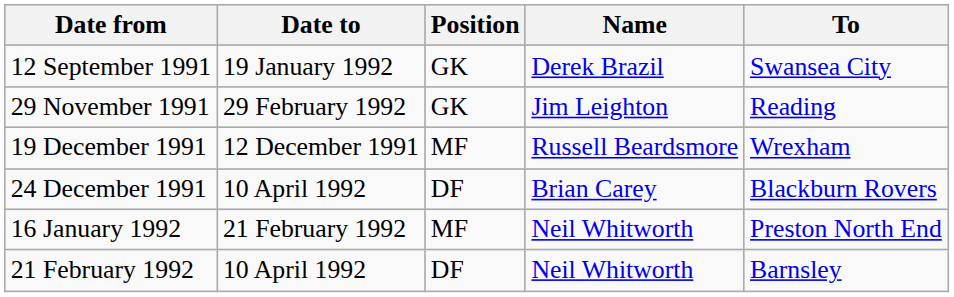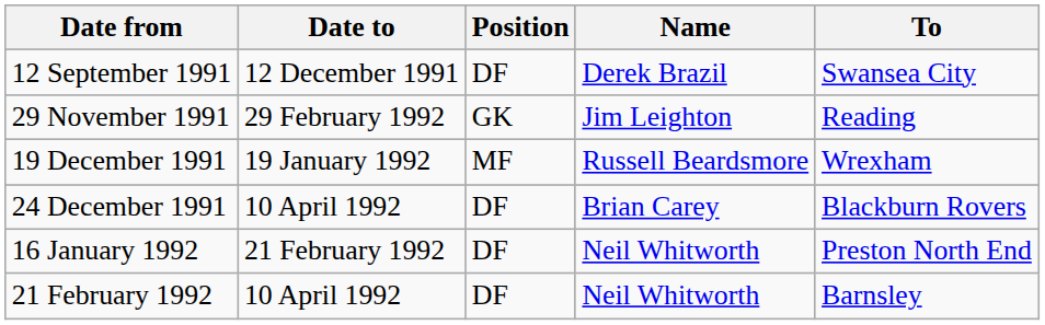 <table class="wikitable">
 <tr>
 <th>Date from</th>
 <th>Date to</th>
 <th>Position</th>
 <th>Name</th>
 <th>To</th>
 </tr>
 <tr>
 <td>12 September 1991</td>
-<td>19 January 1992</td>
-<td>GK</td>
+<td>12 December 1991</td>
+<td>DF</td>
 <td> <a href='#'>Derek Brazil</a></td>
 <td> <a href='#'>Swansea City</a></td>
 </tr>
 <tr>
 <td>29 November 1991</td>
 <td>29 February 1992</td>
 <td>GK</td>
 <td> <a href='#'>Jim Leighton</a></td>
 <td> <a href='#'>Reading</a></td>
 </tr>
 <tr>
 <td>19 December 1991</td>
-<td>12 December 1991</td>
+<td>19 January 1992</td>
 <td>MF</td>
 <td> <a href='#'>Russell Beardsmore</a></td>
 <td> <a href='#'>Wrexham</a></td>
 </tr>
 <tr>
 <td>24 December 1991</td>
 <td>10 April 1992</td>
 <td>DF</td>
 <td> <a href='#'>Brian Carey</a></td>
 <td> <a href='#'>Blackburn Rovers</a></td>
 </tr>
 <tr>
 <td>16 January 1992</td>
 <td>21 February 1992</td>
-<td>MF</td>
+<td>DF</td>
 <td> <a href='#'>Neil Whitworth</a></td>
 <td> <a href='#'>Preston North End</a></td>
 </tr>
 <tr>
 <td>21 February 1992</td>
 <td>10 April 1992</td>
 <td>DF</td>
 <td> <a href='#'>Neil Whitworth</a></td>
 <td> <a href='#'>Barnsley</a></td>
 </tr>
 </table>
